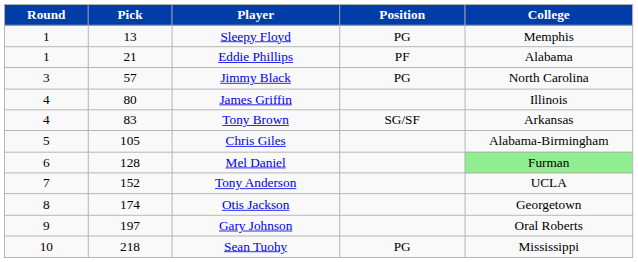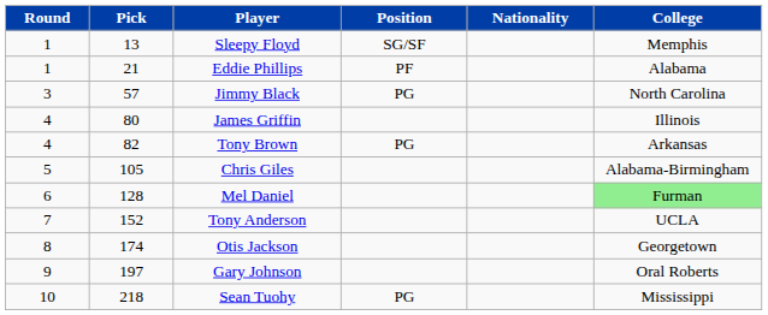 <table class="wikitable sortable sortable">
 <tr>
 <th style="background-color:#003DA6; color:#FFFFFF" width="10%">Round</th>
 <th style="background-color:#003DA6; color:#FFFFFF" width="10%">Pick</th>
 <th style="background-color:#003DA6; color:#FFFFFF" width="20%">Player</th>
 <th style="background-color:#003DA6; color:#FFFFFF" width="15%">Position</th>
+<th style="background-color:#003DA6; color:#FFFFFF" width="15%">Nationality</th>
 <th style="background-color:#003DA6; color:#FFFFFF" width="20%">College</th>
 </tr>
 <tr style="text-align: center">
 <td>1</td>
 <td>13</td>
 <td><a href='#'>Sleepy Floyd</a></td>
-<td>PG</td>
+<td>SG/SF</td>
+<td></td>
 <td>Memphis</td>
 </tr>
 <tr style="text-align: center">
 <td>1</td>
 <td>21</td>
 <td><a href='#'>Eddie Phillips</a></td>
 <td>PF</td>
+<td></td>
 <td>Alabama</td>
 </tr>
 <tr style="text-align: center">
 <td>3</td>
 <td>57</td>
 <td><a href='#'>Jimmy Black</a></td>
 <td>PG</td>
+<td></td>
 <td>North Carolina</td>
 </tr>
 <tr style="text-align: center">
 <td>4</td>
 <td>80</td>
 <td><a href='#'>James Griffin</a></td>
 <td></td>
+<td></td>
 <td>Illinois</td>
 </tr>
 <tr style="text-align: center">
 <td>4</td>
-<td>83</td>
+<td>82</td>
 <td><a href='#'>Tony Brown</a></td>
-<td>SG/SF</td>
+<td>PG</td>
+<td></td>
 <td>Arkansas</td>
 </tr>
 <tr style="text-align: center">
 <td>5</td>
 <td>105</td>
 <td><a href='#'>Chris Giles</a></td>
+<td></td>
 <td></td>
 <td>Alabama-Birmingham</td>
 </tr>
 <tr style="text-align: center">
 <td>6</td>
 <td>128</td>
 <td><a href='#'>Mel Daniel</a></td>
 <td></td>
+<td></td>
 <td style="background: lightgreen;">Furman</td>
 </tr>
 <tr style="text-align: center">
 <td>7</td>
 <td>152</td>
 <td><a href='#'>Tony Anderson</a></td>
+<td></td>
 <td></td>
 <td>UCLA</td>
 </tr>
 <tr style="text-align: center">
 <td>8</td>
 <td>174</td>
 <td><a href='#'>Otis Jackson</a></td>
 <td></td>
+<td></td>
 <td>Georgetown</td>
 </tr>
 <tr style="text-align: center">
 <td>9</td>
 <td>197</td>
 <td><a href='#'>Gary Johnson</a></td>
+<td></td>
 <td></td>
 <td>Oral Roberts</td>
 </tr>
 <tr style="text-align: center">
 <td>10</td>
 <td>218</td>
 <td><a href='#'>Sean Tuohy</a></td>
 <td>PG</td>
+<td></td>
 <td>Mississippi</td>
 </tr>
 </table>
